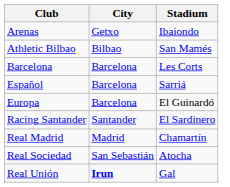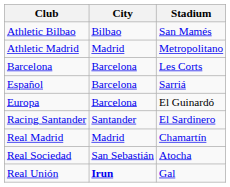 <table class="wikitable sortable">
 <tr>
 <th>Club</th>
 <th>City</th>
 <th>Stadium</th>
 </tr>
 <tr>
-<td><a href='#'>Arenas</a></td>
-<td><a href='#'>Getxo</a></td>
-<td><a href='#'>Ibaiondo</a></td>
-</tr>
-<tr>
 <td><a href='#'>Athletic Bilbao</a></td>
 <td><a href='#'>Bilbao</a></td>
 <td><a href='#'>San Mamés</a></td>
+</tr>
+<tr>
+<td><a href='#'>Athletic Madrid</a></td>
+<td><a href='#'>Madrid</a></td>
+<td><a href='#'>Metropolitano</a></td>
 </tr>
 <tr>
 <td><a href='#'>Barcelona</a></td>
 <td><a href='#'>Barcelona</a></td>
 <td><a href='#'>Les Corts</a></td>
 </tr>
 <tr>
 <td><a href='#'>Español</a></td>
 <td><a href='#'>Barcelona</a></td>
 <td><a href='#'>Sarriá</a></td>
 </tr>
 <tr>
 <td><a href='#'>Europa</a></td>
 <td><a href='#'>Barcelona</a></td>
 <td>El Guinardó</td>
 </tr>
 <tr>
 <td><a href='#'>Racing Santander</a></td>
 <td><a href='#'>Santander</a></td>
 <td><a href='#'>El Sardinero</a></td>
 </tr>
 <tr>
 <td><a href='#'>Real Madrid</a></td>
 <td><a href='#'>Madrid</a></td>
 <td><a href='#'>Chamartín</a></td>
 </tr>
 <tr>
 <td><a href='#'>Real Sociedad</a></td>
 <td><a href='#'>San Sebastián</a></td>
 <td><a href='#'>Atocha</a></td>
 </tr>
 <tr>
 <td><a href='#'>Real Unión</a></td>
 <td><strong><a href='#'>Irun</a></strong></td>
 <td><a href='#'>Gal</a></td>
 </tr>
 </table>
